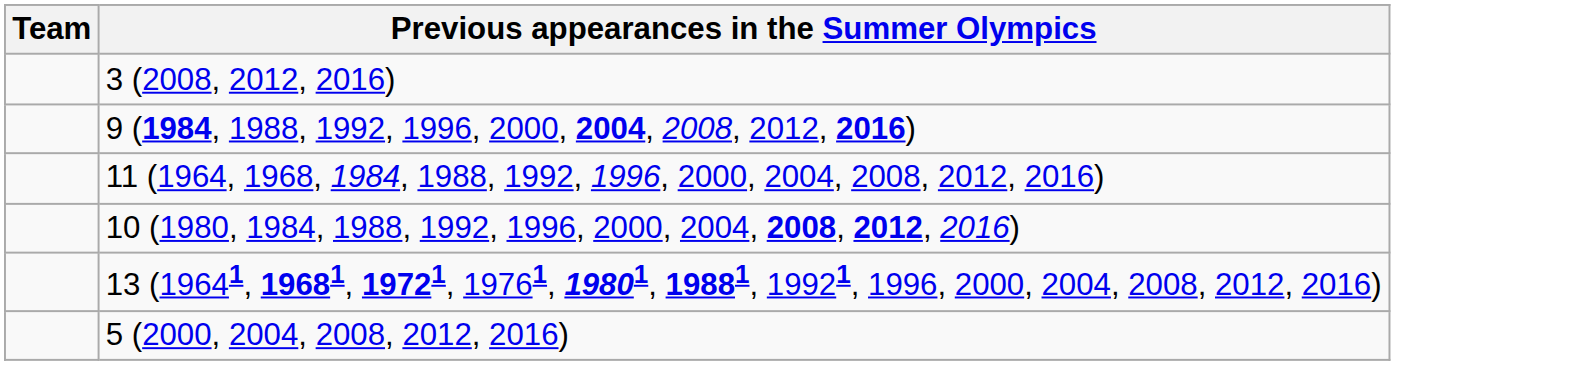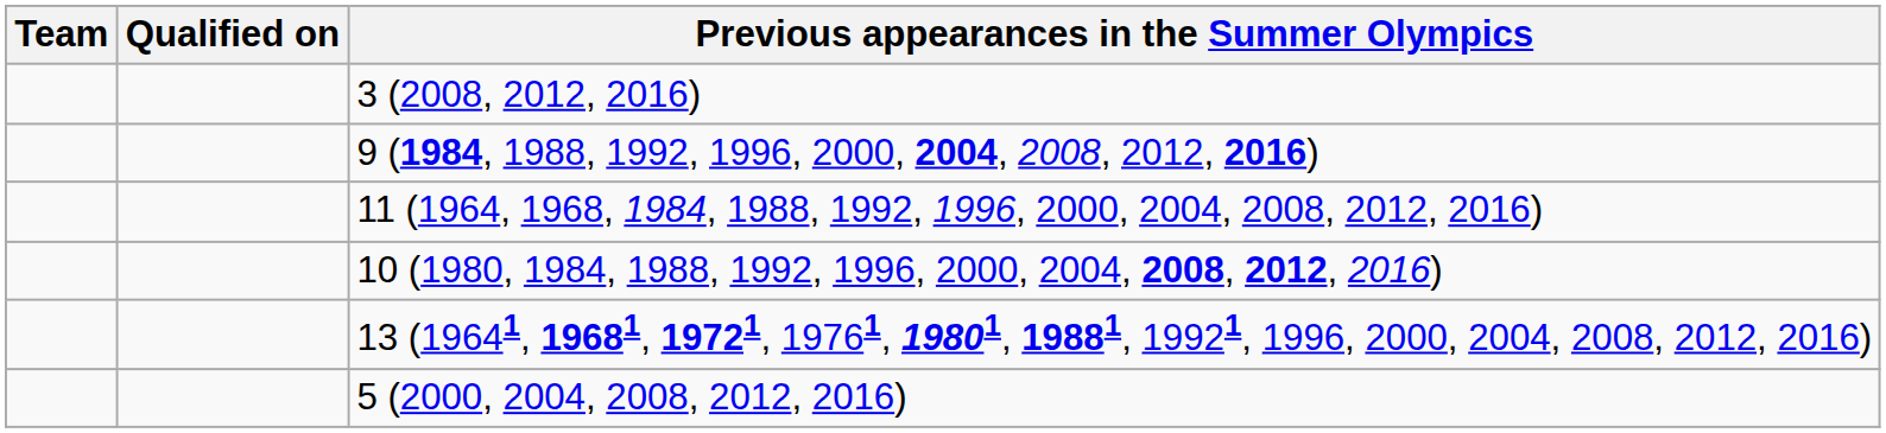 <table class="wikitable sortable">
 <tr>
 <th>Team</th>
+<th>Qualified on</th>
 <th data-sort-type="number">Previous appearances in the <a href='#'>Summer Olympics</a></th>
 </tr>
 <tr>
+<td></td>
 <td></td>
 <td>3 (<a href='#'>2008</a>, <a href='#'>2012</a>, <a href='#'>2016</a>)</td>
 </tr>
 <tr>
 <td></td>
+<td></td>
 <td>9 (<a href='#'><strong>1984</strong></a>, <a href='#'>1988</a>, <a href='#'>1992</a>, <a href='#'>1996</a>, <a href='#'>2000</a>, <a href='#'><strong>2004</strong></a>, <a href='#'><em>2008</em></a>, <a href='#'>2012</a>, <a href='#'><strong>2016</strong></a>)</td>
 </tr>
 <tr>
+<td></td>
 <td></td>
 <td>11 (<a href='#'>1964</a>, <a href='#'>1968</a>, <a href='#'><em>1984</em></a>, <a href='#'>1988</a>, <a href='#'>1992</a>, <a href='#'><em>1996</em></a>, <a href='#'>2000</a>, <a href='#'>2004</a>, <a href='#'>2008</a>, <a href='#'>2012</a>, <a href='#'>2016</a>)</td>
 </tr>
 <tr>
 <td></td>
+<td></td>
 <td>10 (<a href='#'>1980</a>, <a href='#'>1984</a>, <a href='#'>1988</a>, <a href='#'>1992</a>, <a href='#'>1996</a>, <a href='#'>2000</a>, <a href='#'>2004</a>, <a href='#'><strong>2008</strong></a>, <a href='#'><strong>2012</strong></a>, <a href='#'><em>2016</em></a>)</td>
 </tr>
 <tr>
+<td></td>
 <td></td>
 <td>13 (<a href='#'>1964</a><sup><strong><a href='#'>1</a></strong></sup>, <a href='#'><strong>1968</strong></a><sup><strong><a href='#'>1</a></strong></sup>, <a href='#'><strong>1972</strong></a><sup><strong><a href='#'>1</a></strong></sup>, <a href='#'>1976</a><sup><strong><a href='#'>1</a></strong></sup>, <a href='#'><strong><em>1980</em></strong></a><sup><strong><a href='#'>1</a></strong></sup>, <a href='#'><strong>1988</strong></a><sup><strong><a href='#'>1</a></strong></sup>, <a href='#'>1992</a><sup><strong><a href='#'>1</a></strong></sup>, <a href='#'>1996</a>, <a href='#'>2000</a>, <a href='#'>2004</a>, <a href='#'>2008</a>, <a href='#'>2012</a>, <a href='#'>2016</a>)</td>
 </tr>
 <tr>
 <td></td>
+<td></td>
 <td>5 (<a href='#'>2000</a>, <a href='#'>2004</a>, <a href='#'>2008</a>, <a href='#'>2012</a>, <a href='#'>2016</a>)</td>
 </tr>
 </table>
